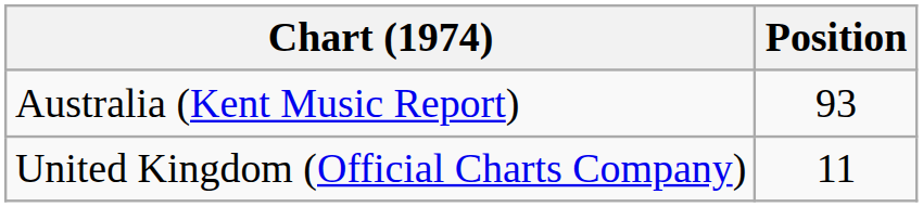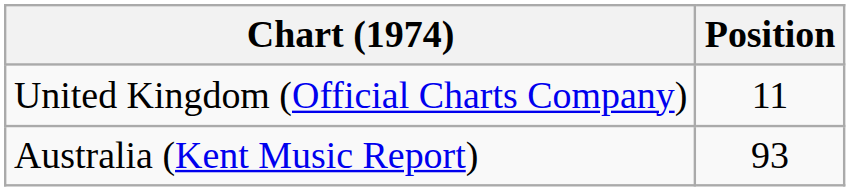 <table class="wikitable">
 <tr>
 <th>Chart (1974)</th>
 <th>Position</th>
 </tr>
 <tr>
+<td>United Kingdom (<a href='#'>Official Charts Company</a>)</td>
+<td align="center">11</td>
+</tr>
+<tr>
 <td>Australia (<a href='#'>Kent Music Report</a>)</td>
 <td align="center">93</td>
 </tr>
-<tr>
-<td>United Kingdom (<a href='#'>Official Charts Company</a>)</td>
-<td align="center">11</td>
-</tr>
 </table>
